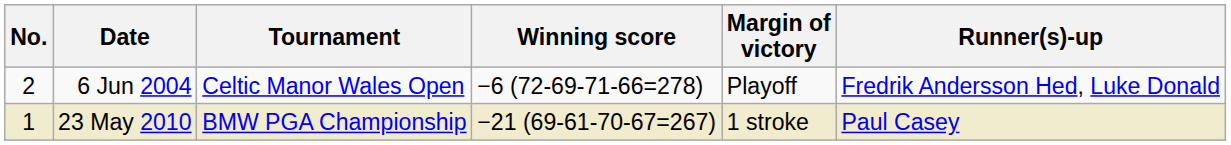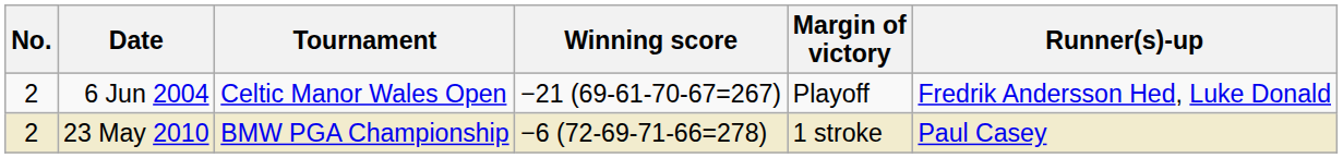 <table class="wikitable" style="font-size:95%;">
 <tr>
 <th>No.</th>
 <th>Date</th>
 <th>Tournament</th>
 <th>Winning score</th>
 <th>Margin of<br>victory</th>
 <th>Runner(s)-up</th>
 </tr>
 <tr>
 <td align=center>2</td>
 <td align=right>6 Jun <a href='#'>2004</a></td>
 <td><a href='#'>Celtic Manor Wales Open</a></td>
-<td>−6 (72-69-71-66=278)</td>
+<td>−21 (69-61-70-67=267)</td>
 <td>Playoff</td>
 <td> <a href='#'>Fredrik Andersson Hed</a>,  <a href='#'>Luke Donald</a></td>
 </tr>
 <tr style="background:#f2ecce;">
-<td align=center>1</td>
+<td align=center>2</td>
 <td align=right>23 May <a href='#'>2010</a></td>
 <td><a href='#'>BMW PGA Championship</a></td>
-<td>−21 (69-61-70-67=267)</td>
+<td>−6 (72-69-71-66=278)</td>
 <td>1 stroke</td>
 <td> <a href='#'>Paul Casey</a></td>
 </tr>
 </table>
